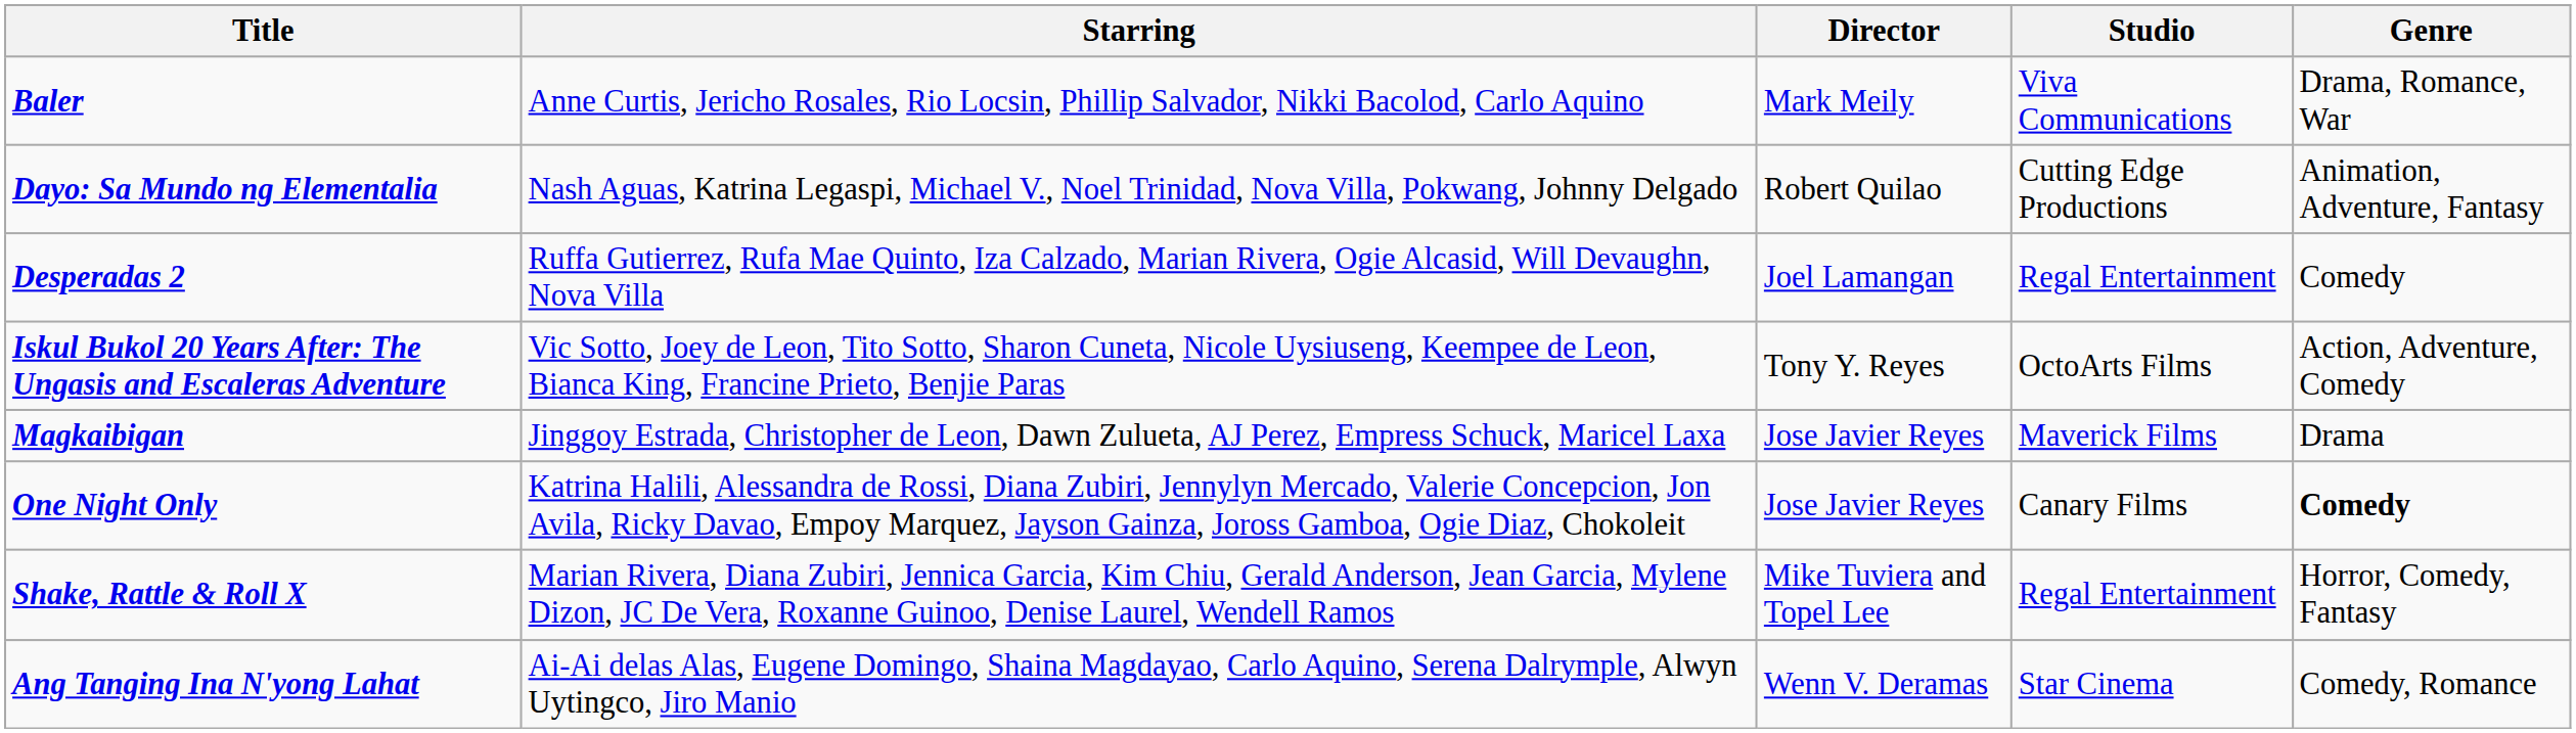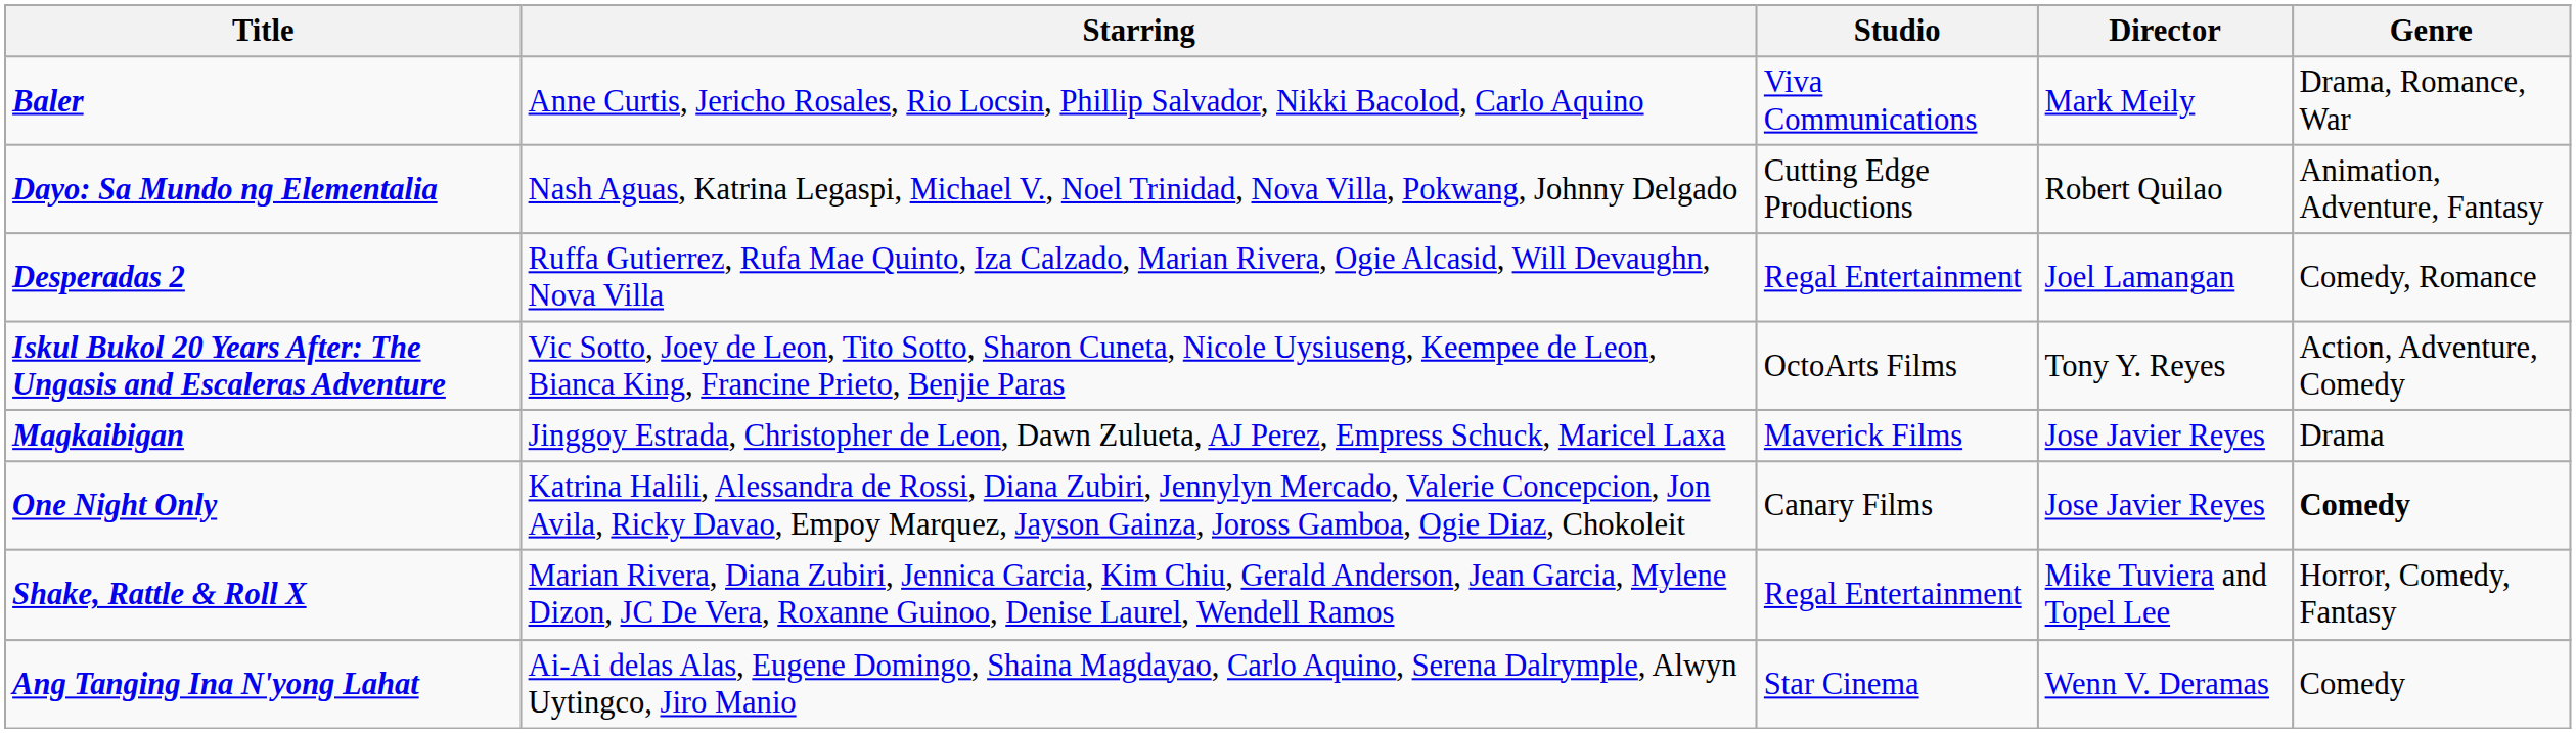 <table class="wikitable" style="font-size:95%">
 <tr>
 <th>Title</th>
 <th>Starring</th>
+<th>Studio</th>
 <th>Director</th>
-<th>Studio</th>
 <th>Genre</th>
 </tr>
 <tr>
 <td><strong><em><a href='#'>Baler</a></em></strong></td>
 <td><a href='#'>Anne Curtis</a>, <a href='#'>Jericho Rosales</a>, <a href='#'>Rio Locsin</a>, <a href='#'>Phillip Salvador</a>, <a href='#'>Nikki Bacolod</a>, <a href='#'>Carlo Aquino</a></td>
+<td><a href='#'>Viva Communications</a></td>
 <td><a href='#'>Mark Meily</a></td>
-<td><a href='#'>Viva Communications</a></td>
 <td>Drama, Romance, War</td>
 </tr>
 <tr>
 <td><strong><em><a href='#'>Dayo: Sa Mundo ng Elementalia</a></em></strong></td>
 <td><a href='#'>Nash Aguas</a>, Katrina Legaspi, <a href='#'>Michael V.</a>, <a href='#'>Noel Trinidad</a>, <a href='#'>Nova Villa</a>, <a href='#'>Pokwang</a>, Johnny Delgado</td>
+<td>Cutting Edge Productions</td>
 <td>Robert Quilao</td>
-<td>Cutting Edge Productions</td>
 <td>Animation, Adventure, Fantasy</td>
 </tr>
 <tr>
 <td><strong><em><a href='#'>Desperadas 2</a></em></strong></td>
 <td><a href='#'>Ruffa Gutierrez</a>, <a href='#'>Rufa Mae Quinto</a>, <a href='#'>Iza Calzado</a>, <a href='#'>Marian Rivera</a>, <a href='#'>Ogie Alcasid</a>, <a href='#'>Will Devaughn</a>, <a href='#'>Nova Villa</a></td>
+<td><a href='#'>Regal Entertainment</a></td>
 <td><a href='#'>Joel Lamangan</a></td>
-<td><a href='#'>Regal Entertainment</a></td>
-<td>Comedy</td>
+<td>Comedy, Romance</td>
 </tr>
 <tr>
 <td><strong><em><a href='#'>Iskul Bukol 20 Years After: The Ungasis and Escaleras Adventure</a></em></strong></td>
 <td><a href='#'>Vic Sotto</a>, <a href='#'>Joey de Leon</a>, <a href='#'>Tito Sotto</a>, <a href='#'>Sharon Cuneta</a>, <a href='#'>Nicole Uysiuseng</a>, <a href='#'>Keempee de Leon</a>, <a href='#'>Bianca King</a>, <a href='#'>Francine Prieto</a>, <a href='#'>Benjie Paras</a></td>
+<td>OctoArts Films</td>
 <td>Tony Y. Reyes</td>
-<td>OctoArts Films</td>
 <td>Action, Adventure, Comedy</td>
 </tr>
 <tr>
 <td><strong><em><a href='#'>Magkaibigan</a></em></strong></td>
 <td><a href='#'>Jinggoy Estrada</a>, <a href='#'>Christopher de Leon</a>, Dawn Zulueta, <a href='#'>AJ Perez</a>, <a href='#'>Empress Schuck</a>, <a href='#'>Maricel Laxa</a></td>
+<td><a href='#'>Maverick Films</a></td>
 <td><a href='#'>Jose Javier Reyes</a></td>
-<td><a href='#'>Maverick Films</a></td>
 <td>Drama</td>
 </tr>
 <tr>
 <td><strong><em><a href='#'>One Night Only</a></em></strong></td>
 <td><a href='#'>Katrina Halili</a>, <a href='#'>Alessandra de Rossi</a>, <a href='#'>Diana Zubiri</a>, <a href='#'>Jennylyn Mercado</a>, <a href='#'>Valerie Concepcion</a>, <a href='#'>Jon Avila</a>, <a href='#'>Ricky Davao</a>, Empoy Marquez, <a href='#'>Jayson Gainza</a>, <a href='#'>Joross Gamboa</a>, <a href='#'>Ogie Diaz</a>, Chokoleit</td>
+<td>Canary Films</td>
 <td><a href='#'>Jose Javier Reyes</a></td>
-<td>Canary Films</td>
 <td><strong>Comedy</strong></td>
 </tr>
 <tr>
 <td><strong><em><a href='#'>Shake, Rattle & Roll X</a></em></strong></td>
 <td><a href='#'>Marian Rivera</a>, <a href='#'>Diana Zubiri</a>, <a href='#'>Jennica Garcia</a>, <a href='#'>Kim Chiu</a>, <a href='#'>Gerald Anderson</a>, <a href='#'>Jean Garcia</a>, <a href='#'>Mylene Dizon</a>, <a href='#'>JC De Vera</a>, <a href='#'>Roxanne Guinoo</a>, <a href='#'>Denise Laurel</a>, <a href='#'>Wendell Ramos</a></td>
+<td><a href='#'>Regal Entertainment</a></td>
 <td><a href='#'>Mike Tuviera</a> and <a href='#'>Topel Lee</a></td>
-<td><a href='#'>Regal Entertainment</a></td>
 <td>Horror, Comedy, Fantasy</td>
 </tr>
 <tr>
 <td><strong><em><a href='#'>Ang Tanging Ina N'yong Lahat</a></em></strong></td>
 <td><a href='#'>Ai-Ai delas Alas</a>, <a href='#'>Eugene Domingo</a>, <a href='#'>Shaina Magdayao</a>, <a href='#'>Carlo Aquino</a>, <a href='#'>Serena Dalrymple</a>, Alwyn Uytingco, <a href='#'>Jiro Manio</a></td>
+<td><a href='#'>Star Cinema</a></td>
 <td><a href='#'>Wenn V. Deramas</a></td>
-<td><a href='#'>Star Cinema</a></td>
-<td>Comedy, Romance</td>
+<td>Comedy</td>
 </tr>
 </table>
